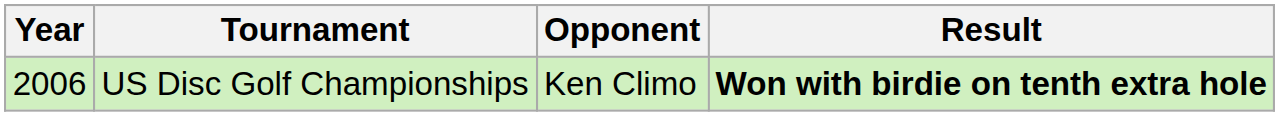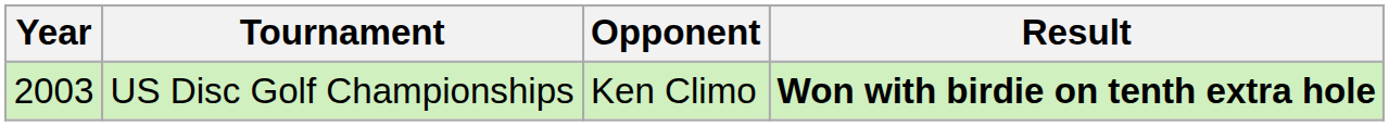 <table class="wikitable">
 <tr>
 <th>Year</th>
 <th>Tournament</th>
 <th>Opponent</th>
 <th>Result</th>
 </tr>
 <tr style="background:#d0f0c0;">
-<td>2006</td>
+<td>2003</td>
 <td>US Disc Golf Championships</td>
 <td>Ken Climo</td>
 <td><strong>Won with birdie on tenth extra hole </strong></td>
 </tr>
 </table>
